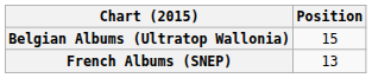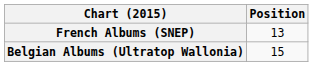 <table class="wikitable sortable plainrowheaders" style="text-align:center">
 <tr>
 <th scope="col">Chart (2015)</th>
 <th scope="col">Position</th>
 </tr>
 <tr>
+<th scope="row">French Albums (SNEP)</th>
+<td>13</td>
+</tr>
+<tr>
 <th scope="row">Belgian Albums (Ultratop Wallonia)</th>
 <td>15</td>
 </tr>
-<tr>
-<th scope="row">French Albums (SNEP)</th>
-<td>13</td>
-</tr>
 </table>
